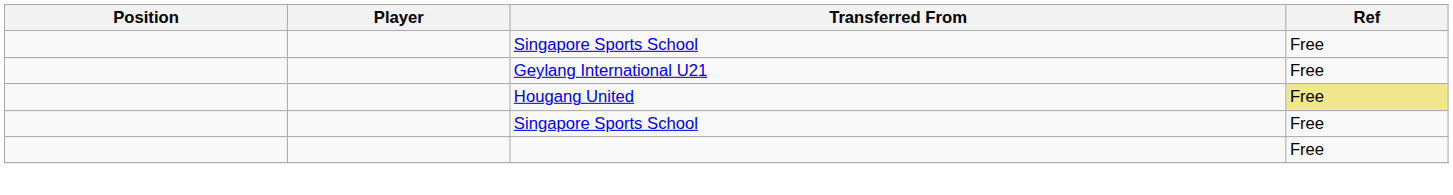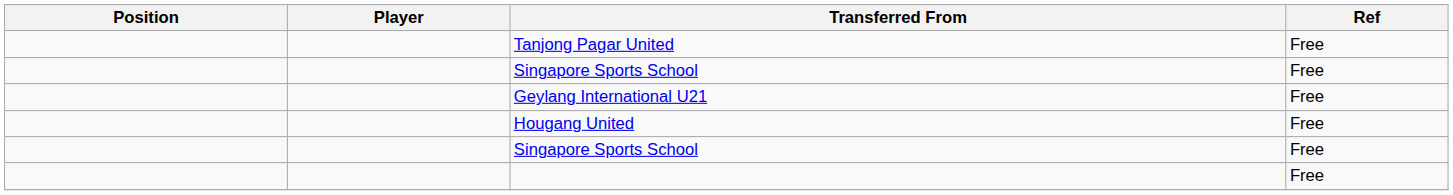 <table class="wikitable sortable" style="width:70%; text-align:center; font-size:100%; text-align:left;">
 <tr>
 <th><strong>Position</strong></th>
 <th><strong>Player</strong></th>
 <th><strong>Transferred From</strong></th>
 <th><strong>Ref</strong></th>
+</tr>
+<tr>
+<td></td>
+<td></td>
+<td> <a href='#'>Tanjong Pagar United</a></td>
+<td>Free </td>
 </tr>
 <tr>
 <td></td>
 <td></td>
 <td> <a href='#'>Singapore Sports School</a></td>
 <td>Free </td>
 </tr>
 <tr>
 <td></td>
 <td></td>
 <td> <a href='#'>Geylang International U21</a></td>
 <td>Free </td>
 </tr>
 <tr>
 <td></td>
 <td></td>
 <td> <a href='#'>Hougang United</a></td>
-<td style="background: khaki;">Free </td>
+<td>Free </td>
 </tr>
 <tr>
 <td></td>
 <td></td>
 <td> <a href='#'>Singapore Sports School</a></td>
 <td>Free </td>
 </tr>
 <tr>
 <td></td>
 <td></td>
 <td></td>
 <td>Free </td>
 </tr>
 <tr>
 </tr>
 </table>
